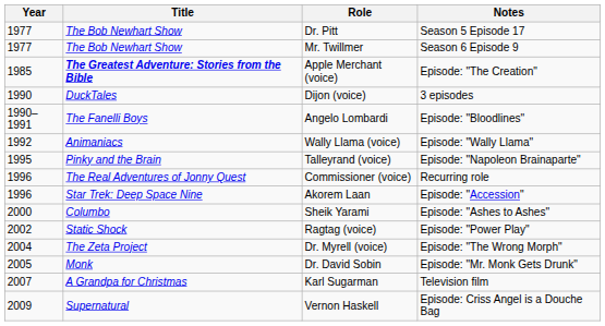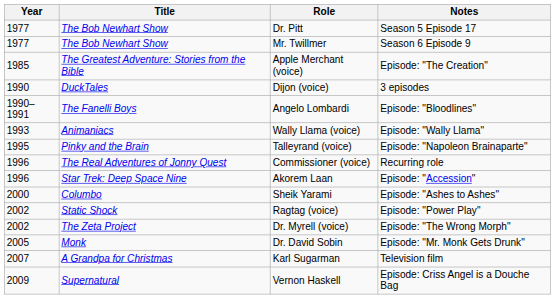 <table class="wikitable sortable">
 <tr>
 <th>Year</th>
 <th>Title</th>
 <th>Role</th>
 <th>Notes</th>
 </tr>
 <tr>
 <td>1977</td>
 <td><em><a href='#'>The Bob Newhart Show</a></em></td>
 <td>Dr. Pitt</td>
 <td>Season 5 Episode 17</td>
 </tr>
 <tr>
 <td>1977</td>
 <td><em><a href='#'>The Bob Newhart Show</a></em></td>
 <td>Mr. Twillmer</td>
 <td>Season 6 Episode 9</td>
 </tr>
 <tr>
 <td>1985</td>
-<td><strong><em><a href='#'>The Greatest Adventure: Stories from the Bible</a></em></strong></td>
+<td><em><a href='#'>The Greatest Adventure: Stories from the Bible</a></em></td>
 <td>Apple Merchant (voice)</td>
 <td>Episode: "The Creation"</td>
 </tr>
 <tr>
 <td>1990</td>
 <td><em><a href='#'>DuckTales</a></em></td>
 <td>Dijon (voice)</td>
 <td>3 episodes</td>
 </tr>
 <tr>
 <td>1990–1991</td>
 <td><em><a href='#'>The Fanelli Boys</a></em></td>
 <td>Angelo Lombardi</td>
 <td>Episode: "Bloodlines"</td>
 </tr>
 <tr>
-<td>1992</td>
+<td>1993</td>
 <td><em><a href='#'>Animaniacs</a></em></td>
 <td>Wally Llama (voice)</td>
 <td>Episode: "Wally Llama"</td>
 </tr>
 <tr>
 <td>1995</td>
 <td><em><a href='#'>Pinky and the Brain</a></em></td>
 <td>Talleyrand (voice)</td>
 <td>Episode: "Napoleon Brainaparte"</td>
 </tr>
 <tr>
 <td>1996</td>
 <td><em><a href='#'>The Real Adventures of Jonny Quest</a></em></td>
 <td>Commissioner (voice)</td>
 <td>Recurring role</td>
 </tr>
 <tr>
 <td>1996</td>
 <td><em><a href='#'>Star Trek: Deep Space Nine</a></em></td>
 <td>Akorem Laan</td>
 <td>Episode: "<a href='#'>Accession</a>"</td>
 </tr>
 <tr>
 <td>2000</td>
 <td><em><a href='#'>Columbo</a></em></td>
 <td>Sheik Yarami</td>
 <td>Episode: "Ashes to Ashes"</td>
 </tr>
 <tr>
 <td>2002</td>
 <td><em><a href='#'>Static Shock</a></em></td>
 <td>Ragtag (voice)</td>
 <td>Episode: "Power Play"</td>
 </tr>
 <tr>
-<td>2004</td>
+<td>2002</td>
 <td><em><a href='#'>The Zeta Project</a></em></td>
 <td>Dr. Myrell (voice)</td>
 <td>Episode: "The Wrong Morph"</td>
 </tr>
 <tr>
 <td>2005</td>
 <td><em><a href='#'>Monk</a></em></td>
 <td>Dr. David Sobin</td>
 <td>Episode: "Mr. Monk Gets Drunk"</td>
 </tr>
 <tr>
 <td>2007</td>
 <td><em><a href='#'>A Grandpa for Christmas</a></em></td>
 <td>Karl Sugarman</td>
 <td>Television film</td>
 </tr>
 <tr>
 <td>2009</td>
 <td><em><a href='#'>Supernatural</a></em></td>
 <td>Vernon Haskell</td>
 <td>Episode: Criss Angel is a Douche Bag</td>
 </tr>
 </table>
